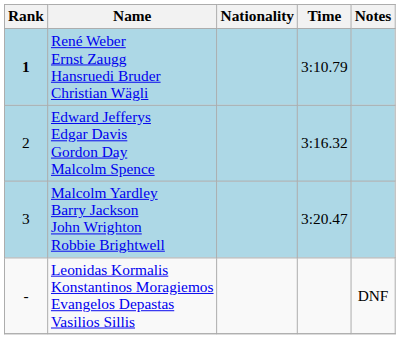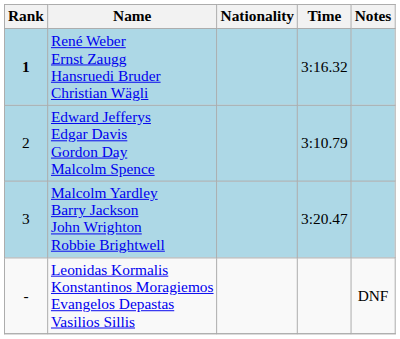 <table class="wikitable sortable" style="text-align:center">
 <tr>
 <th>Rank</th>
 <th>Name</th>
 <th>Nationality</th>
 <th>Time</th>
 <th>Notes</th>
 </tr>
 <tr bgcolor=lightblue>
 <td><strong>1</strong></td>
 <td align=left><a href='#'>René Weber</a><br><a href='#'>Ernst Zaugg</a><br><a href='#'>Hansruedi Bruder</a><br><a href='#'>Christian Wägli</a></td>
 <td align=left></td>
-<td>3:10.79</td>
+<td>3:16.32</td>
 <td></td>
 </tr>
 <tr bgcolor=lightblue>
 <td>2</td>
 <td align=left><a href='#'>Edward Jefferys</a><br><a href='#'>Edgar Davis</a><br><a href='#'>Gordon Day</a><br><a href='#'>Malcolm Spence</a></td>
 <td align=left></td>
-<td>3:16.32</td>
+<td>3:10.79</td>
 <td></td>
 </tr>
 <tr bgcolor=lightblue>
 <td>3</td>
 <td align=left><a href='#'>Malcolm Yardley</a><br><a href='#'>Barry Jackson</a><br><a href='#'>John Wrighton</a><br><a href='#'>Robbie Brightwell</a></td>
 <td align=left></td>
 <td>3:20.47</td>
 <td></td>
 </tr>
 <tr>
 <td>-</td>
 <td align=left><a href='#'>Leonidas Kormalis</a><br><a href='#'>Konstantinos Moragiemos</a><br><a href='#'>Evangelos Depastas</a><br><a href='#'>Vasilios Sillis</a></td>
 <td align=left></td>
 <td></td>
 <td>DNF</td>
 </tr>
 <tr>
 </tr>
 </table>
